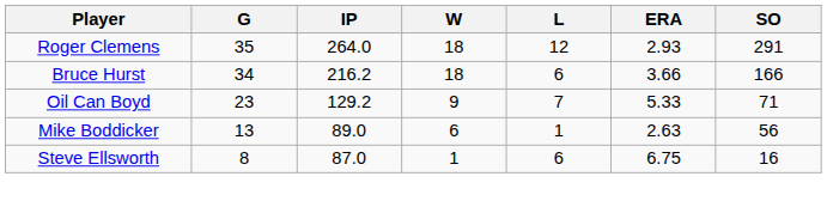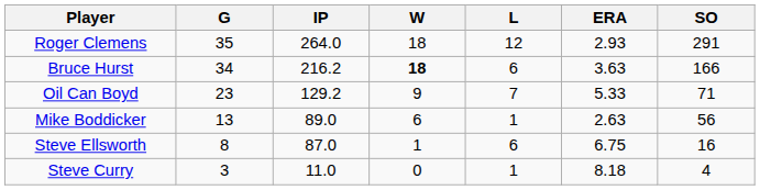 <table class="wikitable sortable">
 <tr>
 <th bgcolor="#DDDDFF" width="16%">Player</th>
 <th bgcolor="#DDDDFF" width="9%">G</th>
 <th bgcolor="#DDDDFF" width="9%">IP</th>
 <th bgcolor="#DDDDFF" width="9%">W</th>
 <th bgcolor="#DDDDFF" width="9%">L</th>
 <th bgcolor="#DDDDFF" width="9%">ERA</th>
 <th bgcolor="#DDDDFF" width="9%">SO</th>
 </tr>
 <tr align="center">
 <td><a href='#'>Roger Clemens</a></td>
 <td>35</td>
 <td>264.0</td>
 <td>18</td>
 <td>12</td>
 <td>2.93</td>
 <td>291</td>
 </tr>
 <tr align="center">
 <td><a href='#'>Bruce Hurst</a></td>
 <td>34</td>
 <td>216.2</td>
-<td>18</td>
+<td><strong>18</strong></td>
 <td>6</td>
-<td>3.66</td>
+<td>3.63</td>
 <td>166</td>
 </tr>
 <tr align="center">
 <td><a href='#'>Oil Can Boyd</a></td>
 <td>23</td>
 <td>129.2</td>
 <td>9</td>
 <td>7</td>
 <td>5.33</td>
 <td>71</td>
 </tr>
 <tr align="center">
 <td><a href='#'>Mike Boddicker</a></td>
 <td>13</td>
 <td>89.0</td>
 <td>6</td>
 <td>1</td>
 <td>2.63</td>
 <td>56</td>
 </tr>
 <tr align="center">
 <td><a href='#'>Steve Ellsworth</a></td>
 <td>8</td>
 <td>87.0</td>
 <td>1</td>
 <td>6</td>
 <td>6.75</td>
 <td>16</td>
 </tr>
+<tr align="center">
+<td><a href='#'>Steve Curry</a></td>
+<td>3</td>
+<td>11.0</td>
+<td>0</td>
+<td>1</td>
+<td>8.18</td>
+<td>4</td>
+</tr>
 </table>
